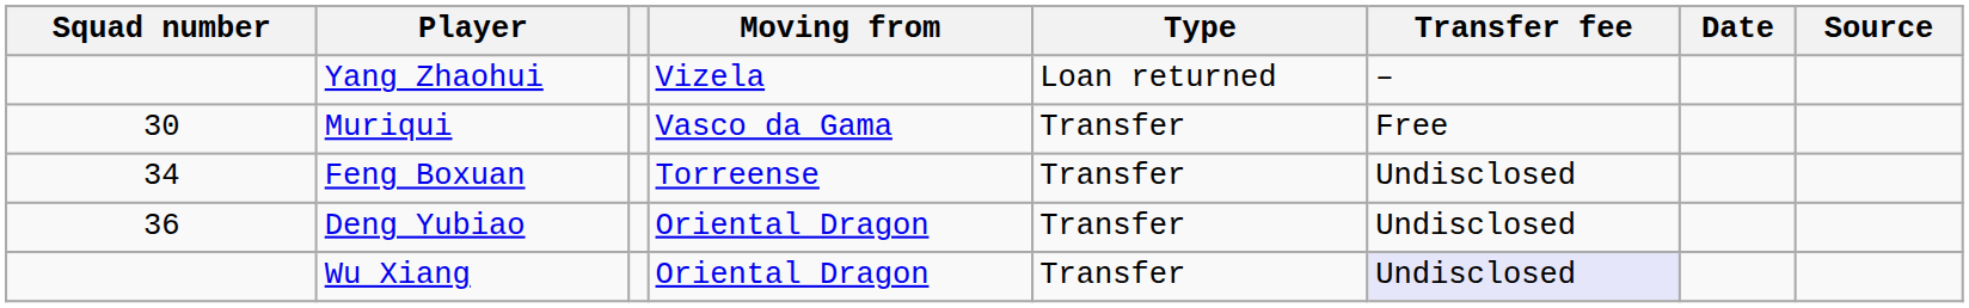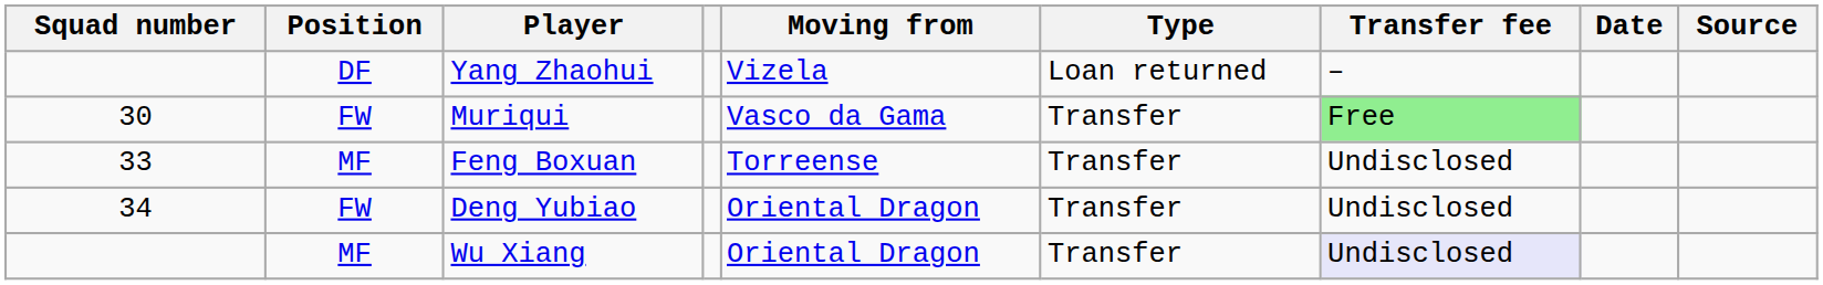 <table class="wikitable sortable" style="width:90%; text-align:left; font-size:95%;">
 <tr>
 <th>Squad number</th>
+<th>Position</th>
 <th>Player</th>
 <th></th>
 <th>Moving from</th>
 <th>Type</th>
 <th>Transfer fee</th>
 <th>Date</th>
 <th>Source</th>
 </tr>
 <tr>
 <td align=center></td>
+<td align=center><a href='#'>DF</a></td>
 <td align=left> <a href='#'>Yang Zhaohui</a></td>
 <td align=center></td>
 <td align=left> <a href='#'>Vizela</a></td>
 <td>Loan returned</td>
 <td>–</td>
 <td></td>
 <td align=center></td>
 </tr>
 <tr>
 <td align=center>30</td>
+<td align=center><a href='#'>FW</a></td>
 <td align=left> <a href='#'>Muriqui</a></td>
 <td align=center></td>
 <td align=left> <a href='#'>Vasco da Gama</a></td>
 <td>Transfer</td>
-<td>Free</td>
+<td style="background: lightgreen;">Free</td>
 <td></td>
 <td align=center></td>
 </tr>
 <tr>
-<td align=center>34</td>
+<td align=center>33</td>
+<td align=center><a href='#'>MF</a></td>
 <td align=left> <a href='#'>Feng Boxuan</a></td>
 <td align=center></td>
 <td align=left> <a href='#'>Torreense</a></td>
 <td>Transfer</td>
 <td>Undisclosed</td>
 <td></td>
 <td align=center></td>
 </tr>
 <tr>
-<td align=center>36</td>
+<td align=center>34</td>
+<td align=center><a href='#'>FW</a></td>
 <td align=left> <a href='#'>Deng Yubiao</a></td>
 <td align=center></td>
 <td align=left> <a href='#'>Oriental Dragon</a></td>
 <td>Transfer</td>
 <td>Undisclosed</td>
 <td></td>
 <td align=center></td>
 </tr>
 <tr>
 <td align=center></td>
+<td align=center><a href='#'>MF</a></td>
 <td align=left> <a href='#'>Wu Xiang</a></td>
 <td align=center></td>
 <td align=left> <a href='#'>Oriental Dragon</a></td>
 <td>Transfer</td>
 <td style="background: lavender;">Undisclosed</td>
 <td></td>
 <td align=center></td>
 </tr>
 </table>
